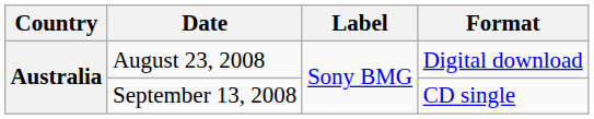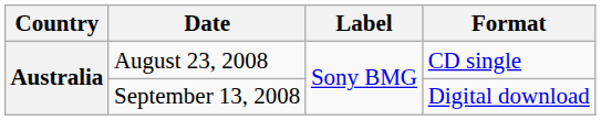 <table class="wikitable plainrowheaders">
 <tr>
 <th>Country</th>
 <th>Date</th>
 <th>Label</th>
 <th>Format</th>
 </tr>
 <tr>
 <th scope="row" rowspan="2">Australia</th>
 <td>August 23, 2008</td>
 <td rowspan="2"><a href='#'>Sony BMG</a></td>
-<td><a href='#'>Digital download</a></td>
+<td><a href='#'>CD single</a></td>
 </tr>
 <tr>
 <td>September 13, 2008</td>
-<td><a href='#'>CD single</a></td>
+<td><a href='#'>Digital download</a></td>
 </tr>
 </table>
